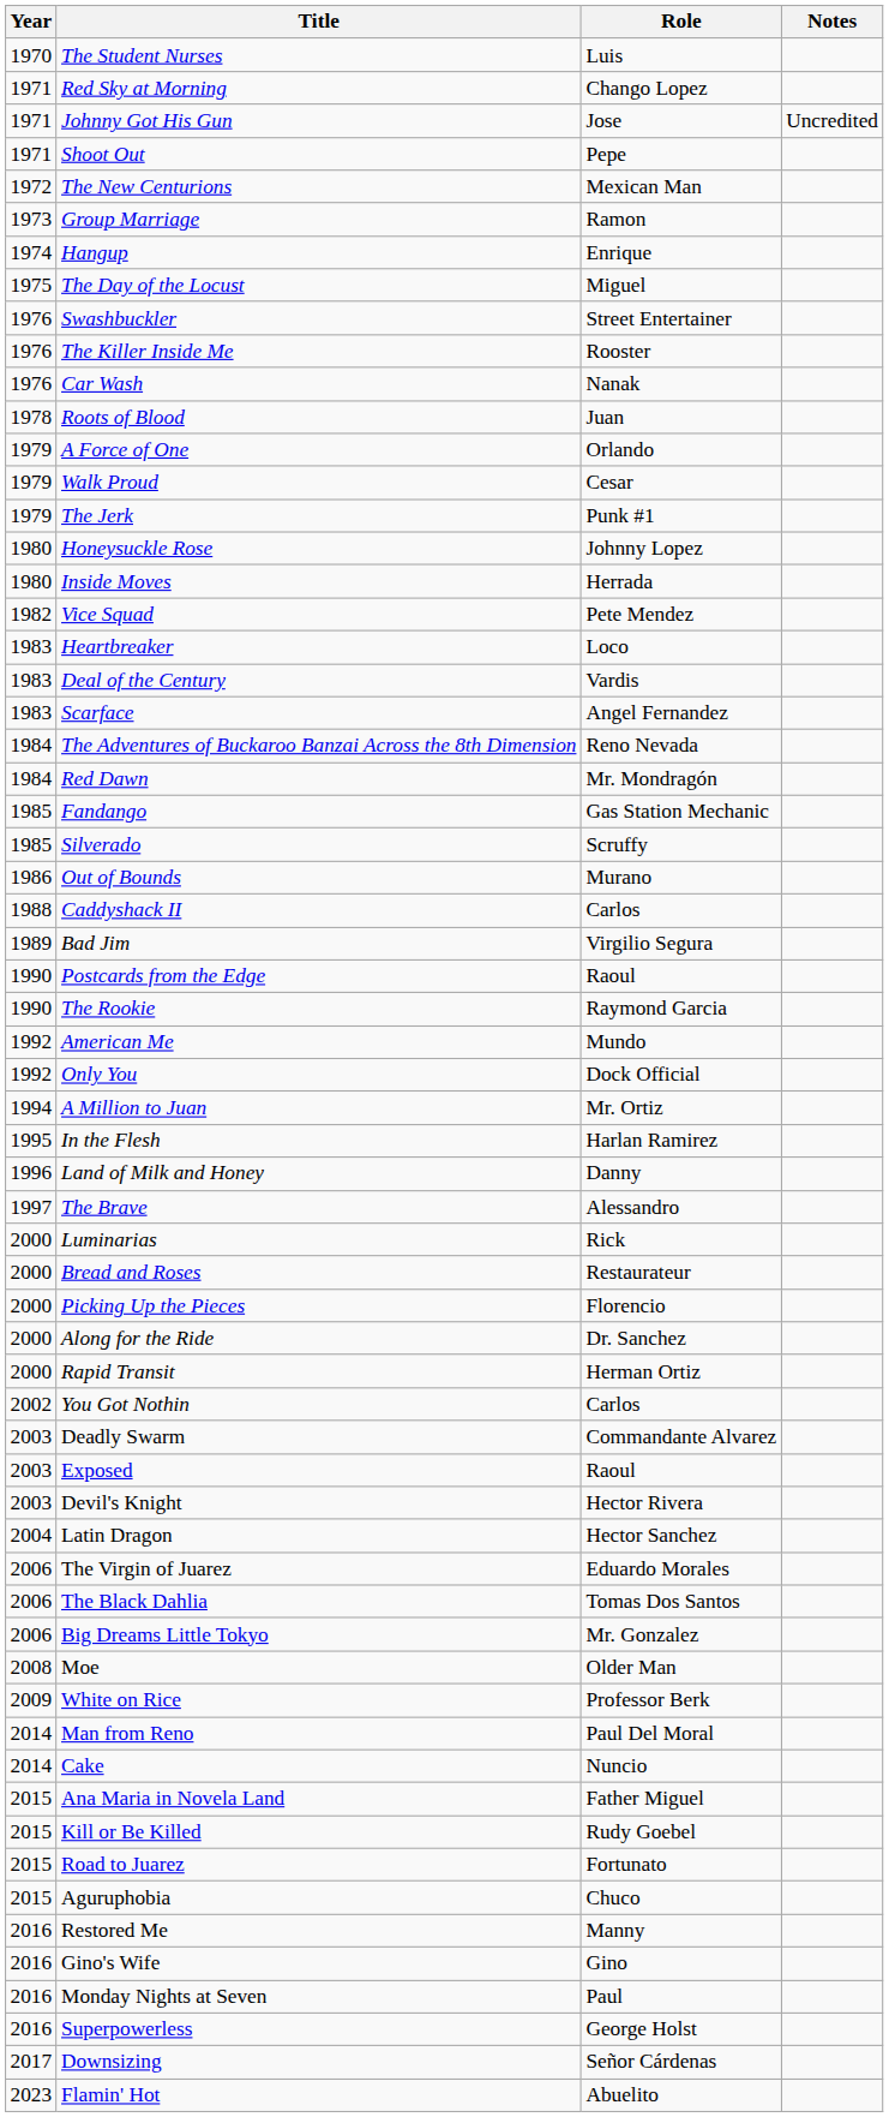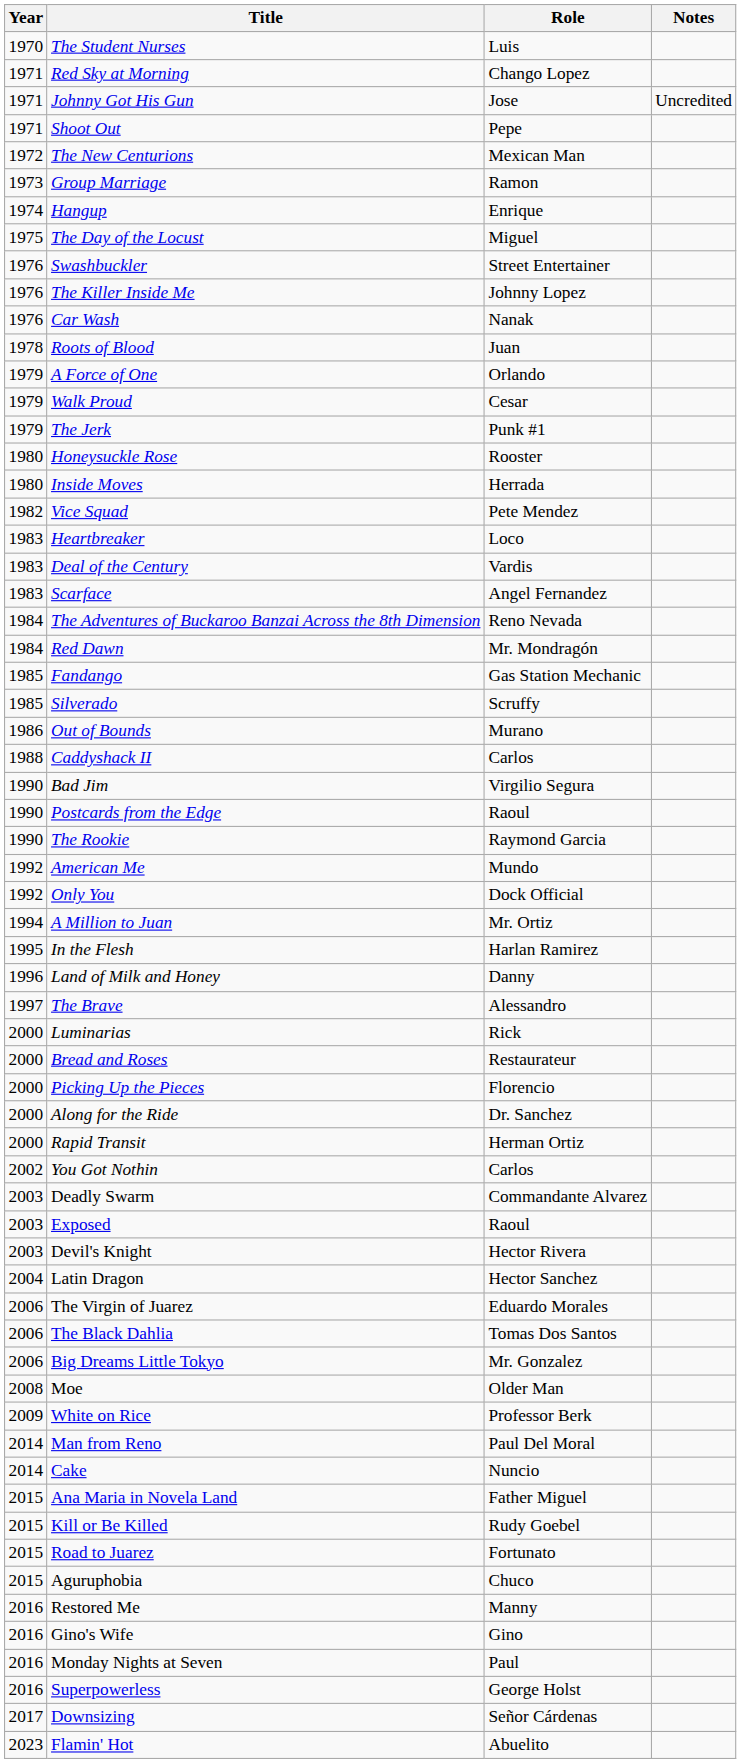 <table class="wikitable sortable">
 <tr>
 <th>Year</th>
 <th>Title</th>
 <th>Role</th>
 <th>Notes</th>
 </tr>
 <tr>
 <td>1970</td>
 <td><em><a href='#'>The Student Nurses</a></em></td>
 <td>Luis</td>
 <td></td>
 </tr>
 <tr>
 <td>1971</td>
 <td><em><a href='#'>Red Sky at Morning</a></em></td>
 <td>Chango Lopez</td>
 <td></td>
 </tr>
 <tr>
 <td>1971</td>
 <td><em><a href='#'>Johnny Got His Gun</a></em></td>
 <td>Jose</td>
 <td>Uncredited</td>
 </tr>
 <tr>
 <td>1971</td>
 <td><em><a href='#'>Shoot Out</a></em></td>
 <td>Pepe</td>
 <td></td>
 </tr>
 <tr>
 <td>1972</td>
 <td><em><a href='#'>The New Centurions</a></em></td>
 <td>Mexican Man</td>
 <td></td>
 </tr>
 <tr>
 <td>1973</td>
 <td><em><a href='#'>Group Marriage</a></em></td>
 <td>Ramon</td>
 <td></td>
 </tr>
 <tr>
 <td>1974</td>
 <td><em><a href='#'>Hangup</a></em></td>
 <td>Enrique</td>
 <td></td>
 </tr>
 <tr>
 <td>1975</td>
 <td><em><a href='#'>The Day of the Locust</a></em></td>
 <td>Miguel</td>
 <td></td>
 </tr>
 <tr>
 <td>1976</td>
 <td><em><a href='#'>Swashbuckler</a></em></td>
 <td>Street Entertainer</td>
 <td></td>
 </tr>
 <tr>
 <td>1976</td>
 <td><em><a href='#'>The Killer Inside Me</a></em></td>
-<td>Rooster</td>
+<td>Johnny Lopez</td>
 <td></td>
 </tr>
 <tr>
 <td>1976</td>
 <td><em><a href='#'>Car Wash</a></em></td>
 <td>Nanak</td>
 <td></td>
 </tr>
 <tr>
 <td>1978</td>
 <td><em><a href='#'>Roots of Blood</a></em></td>
 <td>Juan</td>
 <td></td>
 </tr>
 <tr>
 <td>1979</td>
 <td><em><a href='#'>A Force of One</a></em></td>
 <td>Orlando</td>
 <td></td>
 </tr>
 <tr>
 <td>1979</td>
 <td><em><a href='#'>Walk Proud</a></em></td>
 <td>Cesar</td>
 <td></td>
 </tr>
 <tr>
 <td>1979</td>
 <td><em><a href='#'>The Jerk</a></em></td>
 <td>Punk #1</td>
 <td></td>
 </tr>
 <tr>
 <td>1980</td>
 <td><em><a href='#'>Honeysuckle Rose</a></em></td>
-<td>Johnny Lopez</td>
+<td>Rooster</td>
 <td></td>
 </tr>
 <tr>
 <td>1980</td>
 <td><em><a href='#'>Inside Moves</a></em></td>
 <td>Herrada</td>
 <td></td>
 </tr>
 <tr>
 <td>1982</td>
 <td><em><a href='#'>Vice Squad</a></em></td>
 <td>Pete Mendez</td>
 <td></td>
 </tr>
 <tr>
 <td>1983</td>
 <td><em><a href='#'>Heartbreaker</a></em></td>
 <td>Loco</td>
 <td></td>
 </tr>
 <tr>
 <td>1983</td>
 <td><em><a href='#'>Deal of the Century</a></em></td>
 <td>Vardis</td>
 <td></td>
 </tr>
 <tr>
 <td>1983</td>
 <td><em><a href='#'>Scarface</a></em></td>
 <td>Angel Fernandez</td>
 <td></td>
 </tr>
 <tr>
 <td>1984</td>
 <td><em><a href='#'>The Adventures of Buckaroo Banzai Across the 8th Dimension</a></em></td>
 <td>Reno Nevada</td>
 <td></td>
 </tr>
 <tr>
 <td>1984</td>
 <td><em><a href='#'>Red Dawn</a></em></td>
 <td>Mr. Mondragón</td>
 <td></td>
 </tr>
 <tr>
 <td>1985</td>
 <td><em><a href='#'>Fandango</a></em></td>
 <td>Gas Station Mechanic</td>
 <td></td>
 </tr>
 <tr>
 <td>1985</td>
 <td><em><a href='#'>Silverado</a></em></td>
 <td>Scruffy</td>
 <td></td>
 </tr>
 <tr>
 <td>1986</td>
 <td><em><a href='#'>Out of Bounds</a></em></td>
 <td>Murano</td>
 <td></td>
 </tr>
 <tr>
 <td>1988</td>
 <td><em><a href='#'>Caddyshack II</a></em></td>
 <td>Carlos</td>
 <td></td>
 </tr>
 <tr>
-<td>1989</td>
+<td>1990</td>
 <td><em>Bad Jim</em></td>
 <td>Virgilio Segura</td>
 <td></td>
 </tr>
 <tr>
 <td>1990</td>
 <td><em><a href='#'>Postcards from the Edge</a></em></td>
 <td>Raoul</td>
 <td></td>
 </tr>
 <tr>
 <td>1990</td>
 <td><em><a href='#'>The Rookie</a></em></td>
 <td>Raymond Garcia</td>
 <td></td>
 </tr>
 <tr>
 <td>1992</td>
 <td><em><a href='#'>American Me</a></em></td>
 <td>Mundo</td>
 <td></td>
 </tr>
 <tr>
 <td>1992</td>
 <td><em><a href='#'>Only You</a></em></td>
 <td>Dock Official</td>
 <td></td>
 </tr>
 <tr>
 <td>1994</td>
 <td><em><a href='#'>A Million to Juan</a></em></td>
 <td>Mr. Ortiz</td>
 <td></td>
 </tr>
 <tr>
 <td>1995</td>
 <td><em>In the Flesh</em></td>
 <td>Harlan Ramirez</td>
 <td></td>
 </tr>
 <tr>
 <td>1996</td>
 <td><em>Land of Milk and Honey</em></td>
 <td>Danny</td>
 <td></td>
 </tr>
 <tr>
 <td>1997</td>
 <td><em><a href='#'>The Brave</a></em></td>
 <td>Alessandro</td>
 <td></td>
 </tr>
 <tr>
 <td>2000</td>
 <td><em>Luminarias</em></td>
 <td>Rick</td>
 <td></td>
 </tr>
 <tr>
 <td>2000</td>
 <td><em><a href='#'>Bread and Roses</a></em></td>
 <td>Restaurateur</td>
 <td></td>
 </tr>
 <tr>
 <td>2000</td>
 <td><em><a href='#'>Picking Up the Pieces</a></em></td>
 <td>Florencio</td>
 <td></td>
 </tr>
 <tr>
 <td>2000</td>
 <td><em>Along for the Ride</em></td>
 <td>Dr. Sanchez</td>
 <td></td>
 </tr>
 <tr>
 <td>2000</td>
 <td><em>Rapid Transit</em></td>
 <td>Herman Ortiz</td>
 <td></td>
 </tr>
 <tr>
 <td>2002</td>
 <td><em>You Got Nothin<strong></td>
 <td>Carlos</td>
 <td></td>
 </tr>
 <tr>
 <td>2003</td>
 <td></em>Deadly Swarm<em></td>
 <td>Commandante Alvarez</td>
 <td></td>
 </tr>
 <tr>
 <td>2003</td>
 <td></em><a href='#'>Exposed</a><em></td>
 <td>Raoul</td>
 <td></td>
 </tr>
 <tr>
 <td>2003</td>
 <td></em>Devil's Knight<em></td>
 <td>Hector Rivera</td>
 <td></td>
 </tr>
 <tr>
 <td>2004</td>
 <td></em>Latin Dragon<em></td>
 <td>Hector Sanchez</td>
 <td></td>
 </tr>
 <tr>
 <td>2006</td>
 <td></em>The Virgin of Juarez<em></td>
 <td>Eduardo Morales</td>
 <td></td>
 </tr>
 <tr>
 <td>2006</td>
 <td></em><a href='#'>The Black Dahlia</a><em></td>
 <td>Tomas Dos Santos</td>
 <td></td>
 </tr>
 <tr>
 <td>2006</td>
 <td></em><a href='#'>Big Dreams Little Tokyo</a><em></td>
 <td>Mr. Gonzalez</td>
 <td></td>
 </tr>
 <tr>
 <td>2008</td>
 <td></em>Moe<em></td>
 <td>Older Man</td>
 <td></td>
 </tr>
 <tr>
 <td>2009</td>
 <td></em><a href='#'>White on Rice</a><em></td>
 <td>Professor Berk</td>
 <td></td>
 </tr>
 <tr>
 <td>2014</td>
 <td></em><a href='#'>Man from Reno</a><em></td>
 <td>Paul Del Moral</td>
 <td></td>
 </tr>
 <tr>
 <td>2014</td>
 <td></em><a href='#'>Cake</a><em></td>
 <td>Nuncio</td>
 <td></td>
 </tr>
 <tr>
 <td>2015</td>
 <td></em><a href='#'>Ana Maria in Novela Land</a><em></td>
 <td>Father Miguel</td>
 <td></td>
 </tr>
 <tr>
 <td>2015</td>
 <td></em><a href='#'>Kill or Be Killed</a><em></td>
 <td>Rudy Goebel</td>
 <td></td>
 </tr>
 <tr>
 <td>2015</td>
 <td></em><a href='#'>Road to Juarez</a><em></td>
 <td>Fortunato</td>
 <td></td>
 </tr>
 <tr>
 <td>2015</td>
 <td></em>Aguruphobia<em></td>
 <td>Chuco</td>
 <td></td>
 </tr>
 <tr>
 <td>2016</td>
 <td></em>Restored Me<em></td>
 <td>Manny</td>
 <td></td>
 </tr>
 <tr>
 <td>2016</td>
 <td></em>Gino's Wife<em></td>
 <td>Gino</td>
 <td></td>
 </tr>
 <tr>
 <td>2016</td>
 <td></em>Monday Nights at Seven<em></td>
 <td>Paul</td>
 <td></td>
 </tr>
 <tr>
 <td>2016</td>
 <td></em><a href='#'>Superpowerless</a><em></td>
 <td>George Holst</td>
 <td></td>
 </tr>
 <tr>
 <td>2017</td>
 <td></em><a href='#'>Downsizing</a><em></td>
 <td>Señor Cárdenas</td>
 <td></td>
 </tr>
 <tr>
 <td>2023</td>
 <td></em><a href='#'>Flamin' Hot</a><em></td>
 <td>Abuelito</td>
 <td></td>
 </tr>
 </table>
